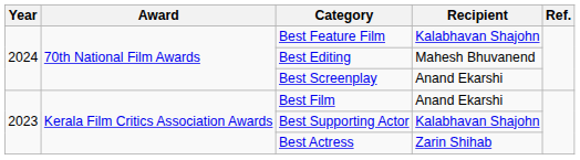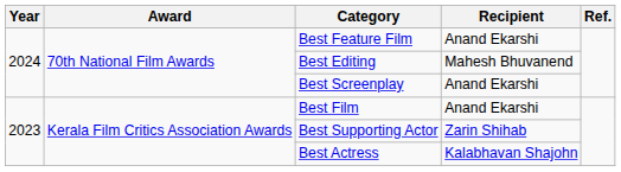 <table class="wikitable">
 <tr>
 <th>Year</th>
 <th>Award</th>
 <th>Category</th>
 <th>Recipient</th>
 <th>Ref.</th>
 </tr>
 <tr>
 <td rowspan="3">2024</td>
 <td rowspan="3"><a href='#'>70th National Film Awards</a></td>
 <td><a href='#'>Best Feature Film</a></td>
-<td><a href='#'>Kalabhavan Shajohn</a></td>
+<td>Anand Ekarshi</td>
 <td rowspan="3"></td>
 </tr>
 <tr>
 <td><a href='#'>Best Editing</a></td>
 <td>Mahesh Bhuvanend</td>
 </tr>
 <tr>
 <td><a href='#'>Best Screenplay</a></td>
 <td>Anand Ekarshi</td>
 </tr>
 <tr>
 <td rowspan="3">2023</td>
 <td rowspan="3"><a href='#'>Kerala Film Critics Association Awards</a></td>
 <td><a href='#'>Best Film</a></td>
 <td>Anand Ekarshi</td>
 <td rowspan="3"></td>
 </tr>
 <tr>
 <td><a href='#'>Best Supporting Actor</a></td>
-<td><a href='#'>Kalabhavan Shajohn</a></td>
+<td><a href='#'>Zarin Shihab</a></td>
 </tr>
 <tr>
 <td><a href='#'>Best Actress</a></td>
-<td><a href='#'>Zarin Shihab</a></td>
+<td><a href='#'>Kalabhavan Shajohn</a></td>
 </tr>
 </table>
